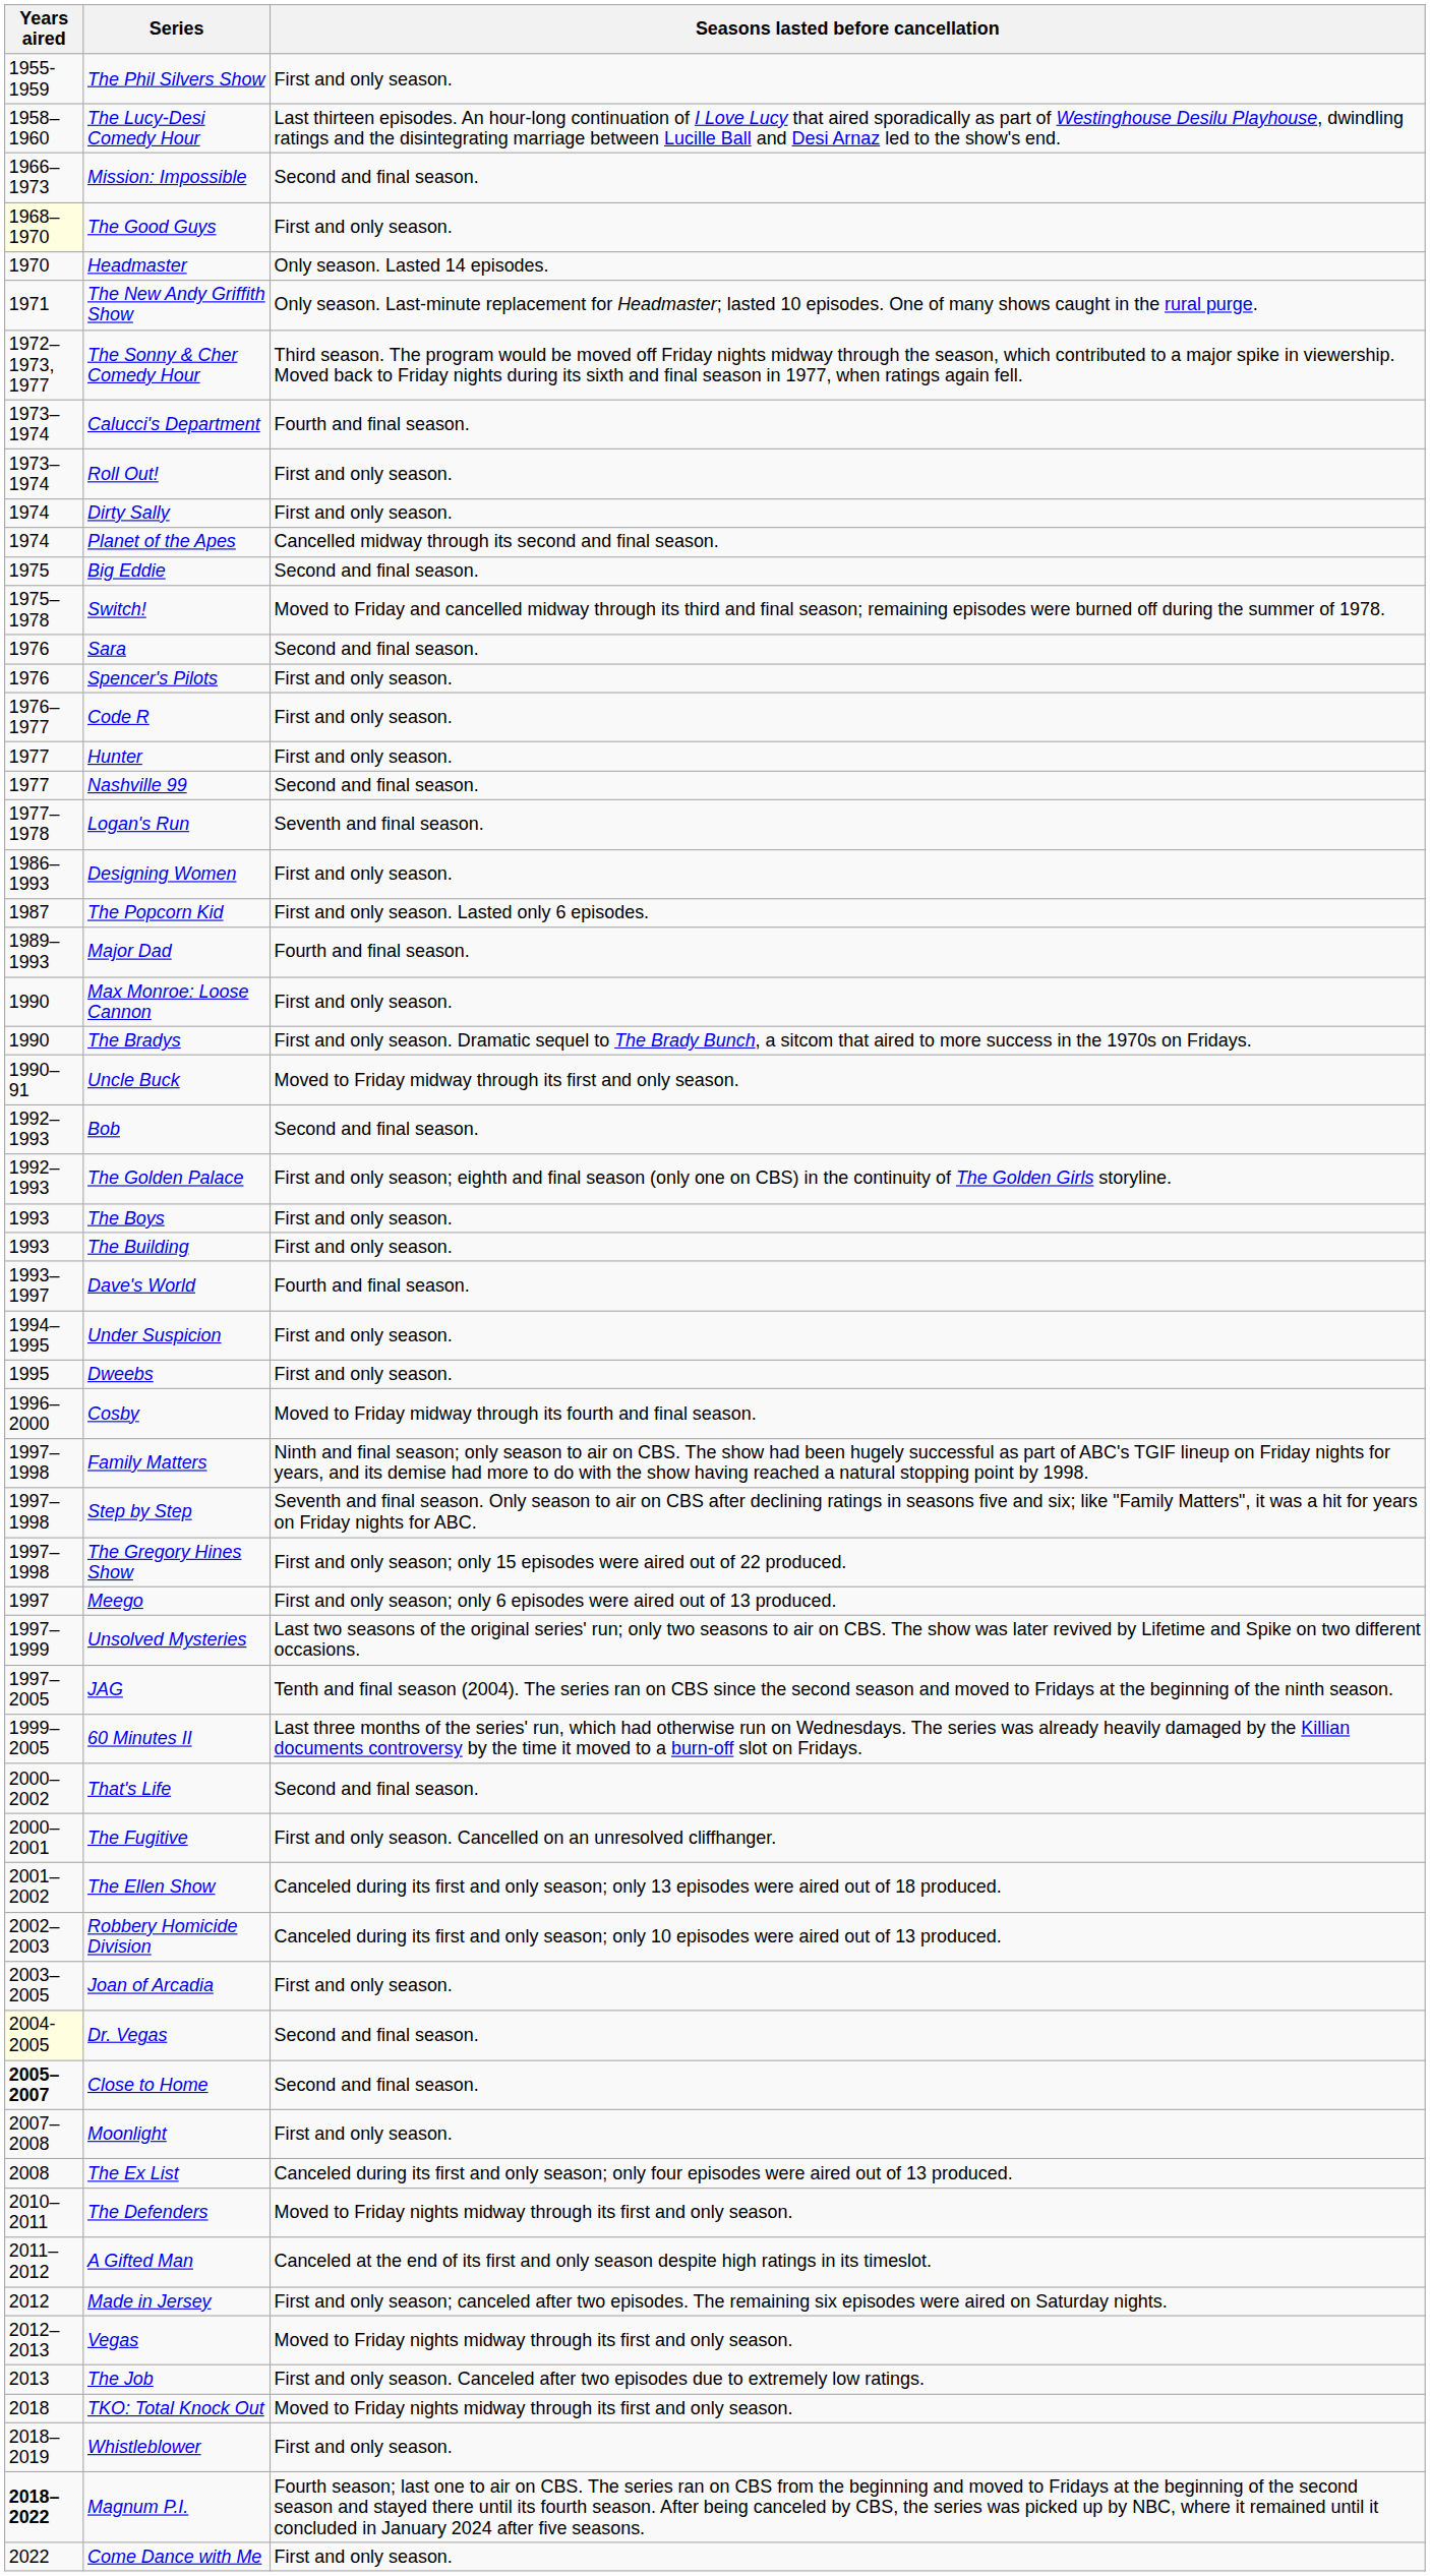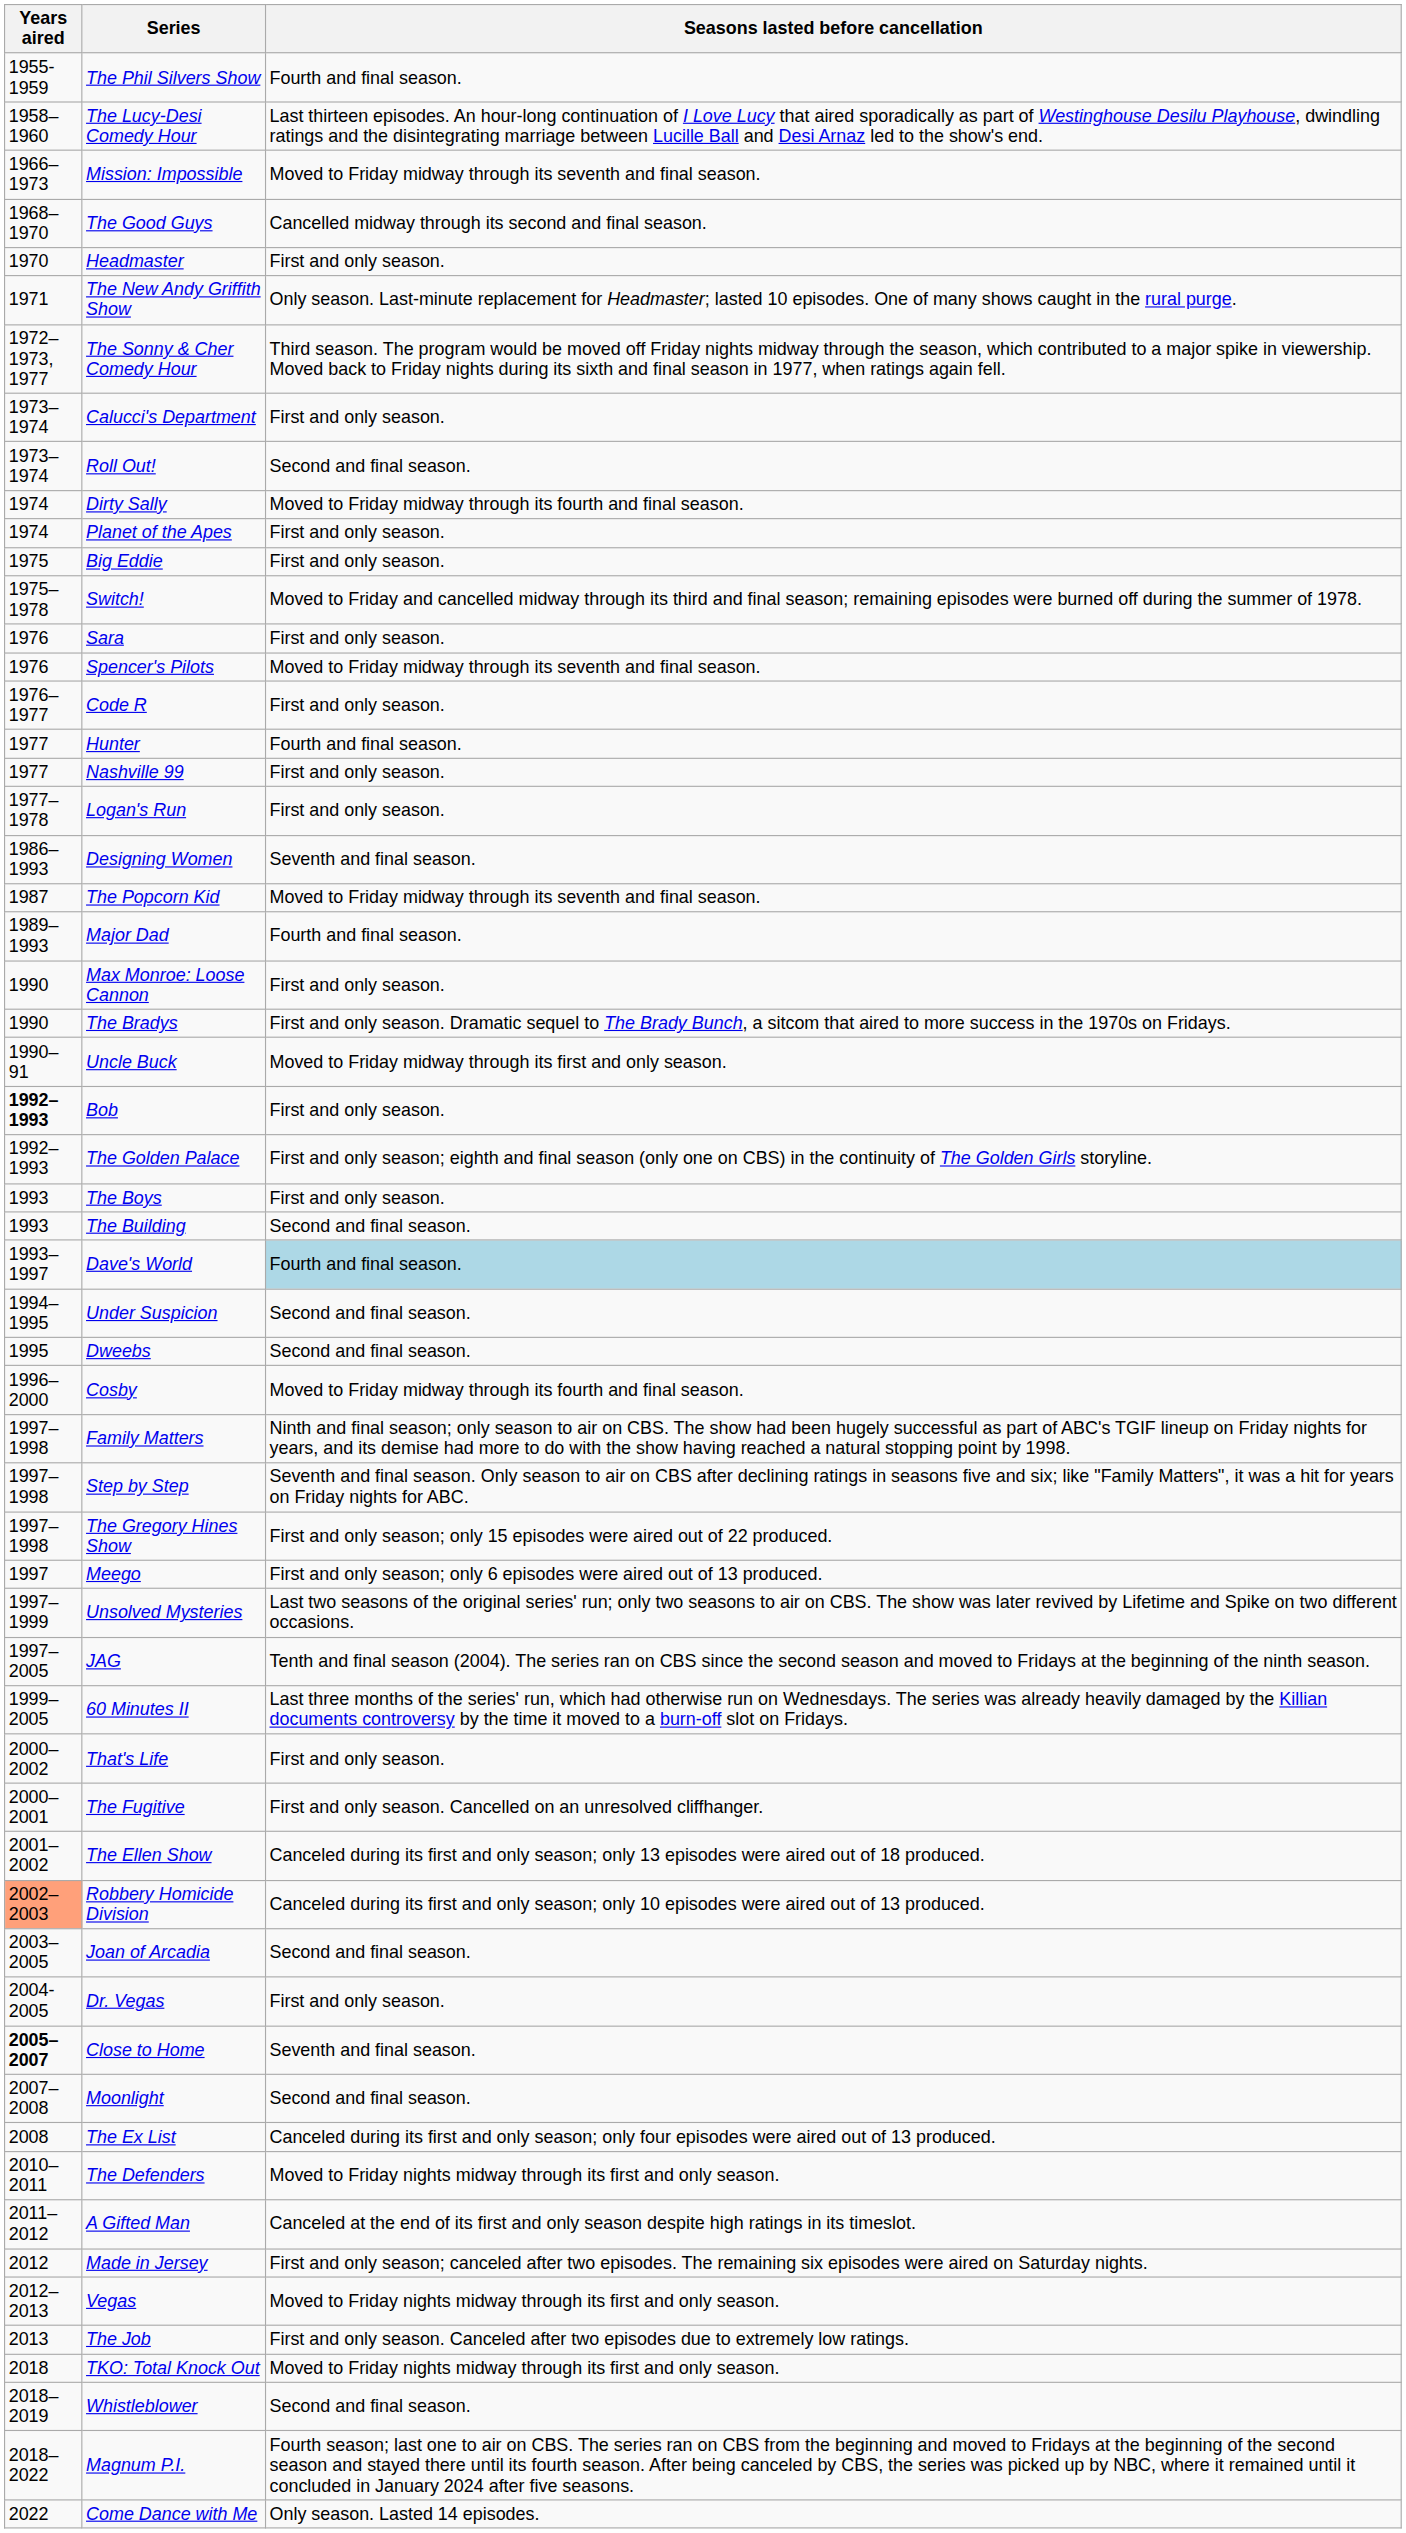 <table class="wikitable">
 <tr>
 <th>Years aired</th>
 <th>Series</th>
 <th>Seasons lasted before cancellation</th>
 </tr>
 <tr>
 <td>1955-1959</td>
 <td><em><a href='#'>The Phil Silvers Show</a></em></td>
-<td>First and only season.</td>
+<td>Fourth and final season.</td>
 </tr>
 <tr>
 <td>1958–1960</td>
 <td><em><a href='#'>The Lucy-Desi Comedy Hour</a></em></td>
 <td>Last thirteen episodes. An hour-long continuation of <em><a href='#'>I Love Lucy</a></em> that aired sporadically as part of <em><a href='#'>Westinghouse Desilu Playhouse</a></em>, dwindling ratings and the disintegrating marriage between <a href='#'>Lucille Ball</a> and <a href='#'>Desi Arnaz</a> led to the show's end.</td>
 </tr>
 <tr>
 <td>1966–1973</td>
 <td><em><a href='#'>Mission: Impossible</a></em></td>
-<td>Second and final season.</td>
+<td>Moved to Friday midway through its seventh and final season.</td>
 </tr>
 <tr>
-<td style="background: lightyellow;">1968–1970</td>
+<td>1968–1970</td>
 <td><em><a href='#'>The Good Guys</a></em></td>
-<td>First and only season.</td>
+<td>Cancelled midway through its second and final season.</td>
 </tr>
 <tr>
 <td>1970</td>
 <td><em><a href='#'>Headmaster</a></em></td>
-<td>Only season. Lasted 14 episodes.</td>
+<td>First and only season.</td>
 </tr>
 <tr>
 <td>1971</td>
 <td><em><a href='#'>The New Andy Griffith Show</a></em></td>
 <td>Only season. Last-minute replacement for <em>Headmaster</em>; lasted 10 episodes. One of many shows caught in the <a href='#'>rural purge</a>.</td>
 </tr>
 <tr>
 <td>1972–1973, <br> 1977</td>
 <td><em><a href='#'>The Sonny & Cher Comedy Hour</a></em></td>
 <td>Third season. The program would be moved off Friday nights midway through the season, which contributed to a major spike in viewership. Moved back to Friday nights during its sixth and final season in 1977, when ratings again fell.</td>
 </tr>
 <tr>
 <td>1973–1974</td>
 <td><em><a href='#'>Calucci's Department</a></em></td>
-<td>Fourth and final season.</td>
+<td>First and only season.</td>
 </tr>
 <tr>
 <td>1973–1974</td>
 <td><em><a href='#'>Roll Out!</a></em></td>
-<td>First and only season.</td>
+<td>Second and final season.</td>
 </tr>
 <tr>
 <td>1974</td>
 <td><em><a href='#'>Dirty Sally</a></em></td>
-<td>First and only season.</td>
+<td>Moved to Friday midway through its fourth and final season.</td>
 </tr>
 <tr>
 <td>1974</td>
 <td><em><a href='#'>Planet of the Apes</a></em></td>
-<td>Cancelled midway through its second and final season.</td>
+<td>First and only season.</td>
 </tr>
 <tr>
 <td>1975</td>
 <td><em><a href='#'>Big Eddie</a></em></td>
-<td>Second and final season.</td>
+<td>First and only season.</td>
 </tr>
 <tr>
 <td>1975–1978</td>
 <td><em><a href='#'>Switch!</a></em></td>
 <td>Moved to Friday and cancelled midway through its third and final season; remaining episodes were burned off during the summer of 1978.</td>
 </tr>
 <tr>
 <td>1976</td>
 <td><em><a href='#'>Sara</a></em></td>
-<td>Second and final season.</td>
+<td>First and only season.</td>
 </tr>
 <tr>
 <td>1976</td>
 <td><em><a href='#'>Spencer's Pilots</a></em></td>
-<td>First and only season.</td>
+<td>Moved to Friday midway through its seventh and final season.</td>
 </tr>
 <tr>
 <td>1976–1977</td>
 <td><em><a href='#'>Code R</a></em></td>
 <td>First and only season.</td>
 </tr>
 <tr>
 <td>1977</td>
 <td><em><a href='#'>Hunter</a></em></td>
-<td>First and only season.</td>
+<td>Fourth and final season.</td>
 </tr>
 <tr>
 <td>1977</td>
 <td><em><a href='#'>Nashville 99</a></em></td>
-<td>Second and final season.</td>
+<td>First and only season.</td>
 </tr>
 <tr>
 <td>1977–1978</td>
 <td><em><a href='#'>Logan's Run</a></em></td>
-<td>Seventh and final season.</td>
+<td>First and only season.</td>
 </tr>
 <tr>
 <td>1986–1993</td>
 <td><em><a href='#'>Designing Women</a></em></td>
-<td>First and only season.</td>
+<td>Seventh and final season.</td>
 </tr>
 <tr>
 <td>1987</td>
 <td><em><a href='#'>The Popcorn Kid</a></em></td>
-<td>First and only season. Lasted only 6 episodes.</td>
+<td>Moved to Friday midway through its seventh and final season.</td>
 </tr>
 <tr>
 <td>1989–1993</td>
 <td><em><a href='#'>Major Dad</a></em></td>
 <td>Fourth and final season.</td>
 </tr>
 <tr>
 <td>1990</td>
 <td><em><a href='#'>Max Monroe: Loose Cannon</a></em></td>
 <td>First and only season.</td>
 </tr>
 <tr>
 <td>1990</td>
 <td><em><a href='#'>The Bradys</a></em></td>
 <td>First and only season. Dramatic sequel to <em><a href='#'>The Brady Bunch</a></em>, a sitcom that aired to more success in the 1970s on Fridays.</td>
 </tr>
 <tr>
 <td>1990–91</td>
 <td><em><a href='#'>Uncle Buck</a></em></td>
 <td>Moved to Friday midway through its first and only season.</td>
 </tr>
 <tr>
-<td>1992–1993</td>
+<td><strong>1992–1993</strong></td>
 <td><em><a href='#'>Bob</a></em></td>
-<td>Second and final season.</td>
+<td>First and only season.</td>
 </tr>
 <tr>
 <td>1992–1993</td>
 <td><em><a href='#'>The Golden Palace</a></em></td>
 <td>First and only season; eighth and final season (only one on CBS) in the continuity of <em><a href='#'>The Golden Girls</a></em> storyline.</td>
 </tr>
 <tr>
 <td>1993</td>
 <td><em><a href='#'>The Boys</a></em></td>
 <td>First and only season.</td>
 </tr>
 <tr>
 <td>1993</td>
 <td><em><a href='#'>The Building</a></em></td>
-<td>First and only season.</td>
+<td>Second and final season.</td>
 </tr>
 <tr>
 <td>1993–1997</td>
 <td><em><a href='#'>Dave's World</a></em></td>
-<td>Fourth and final season.</td>
+<td style="background: lightblue;">Fourth and final season.</td>
 </tr>
 <tr>
 <td>1994–1995</td>
 <td><em><a href='#'>Under Suspicion</a></em></td>
-<td>First and only season.</td>
+<td>Second and final season.</td>
 </tr>
 <tr>
 <td>1995</td>
 <td><em><a href='#'>Dweebs</a></em></td>
-<td>First and only season.</td>
+<td>Second and final season.</td>
 </tr>
 <tr>
 <td>1996–2000</td>
 <td><em><a href='#'>Cosby</a></em></td>
 <td>Moved to Friday midway through its fourth and final season.</td>
 </tr>
 <tr>
 <td>1997–1998</td>
 <td><em><a href='#'>Family Matters</a></em></td>
 <td>Ninth and final season; only season to air on CBS. The show had been hugely successful as part of ABC's TGIF lineup on Friday nights for years, and its demise had more to do with the show having reached a natural stopping point by 1998.</td>
 </tr>
 <tr>
 <td>1997–1998</td>
 <td><em><a href='#'>Step by Step</a></em></td>
 <td>Seventh and final season. Only season to air on CBS after declining ratings in seasons five and six; like "Family Matters", it was a hit for years on Friday nights for ABC.</td>
 </tr>
 <tr>
 <td>1997–1998</td>
 <td><em><a href='#'>The Gregory Hines Show</a></em></td>
 <td>First and only season; only 15 episodes were aired out of 22 produced.</td>
 </tr>
 <tr>
 <td>1997</td>
 <td><em><a href='#'>Meego</a></em></td>
 <td>First and only season; only 6 episodes were aired out of 13 produced.</td>
 </tr>
 <tr>
 <td>1997–1999</td>
 <td><em><a href='#'>Unsolved Mysteries</a></em></td>
 <td>Last two seasons of the original series' run; only two seasons to air on CBS. The show was later revived by Lifetime and Spike on two different occasions.</td>
 </tr>
 <tr>
 <td>1997–2005</td>
 <td><em><a href='#'>JAG</a></em></td>
 <td>Tenth and final season (2004). The series ran on CBS since the second season and moved to Fridays at the beginning of the ninth season.</td>
 </tr>
 <tr>
 <td>1999–2005</td>
 <td><em><a href='#'>60 Minutes II</a></em></td>
 <td>Last three months of the series' run, which had otherwise run on Wednesdays. The series was already heavily damaged by the <a href='#'>Killian documents controversy</a> by the time it moved to a <a href='#'>burn-off</a> slot on Fridays.</td>
 </tr>
 <tr>
 <td>2000–2002</td>
 <td><em><a href='#'>That's Life</a></em></td>
-<td>Second and final season.</td>
+<td>First and only season.</td>
 </tr>
 <tr>
 <td>2000–2001</td>
 <td><em><a href='#'>The Fugitive</a></em></td>
 <td>First and only season. Cancelled on an unresolved cliffhanger.</td>
 </tr>
 <tr>
 <td>2001–2002</td>
 <td><em><a href='#'>The Ellen Show</a></em></td>
 <td>Canceled during its first and only season; only 13 episodes were aired out of 18 produced.</td>
 </tr>
 <tr>
-<td>2002–2003</td>
+<td style="background: lightsalmon;">2002–2003</td>
 <td><em><a href='#'>Robbery Homicide Division</a></em></td>
 <td>Canceled during its first and only season; only 10 episodes were aired out of 13 produced.</td>
 </tr>
 <tr>
 <td>2003–2005</td>
 <td><em><a href='#'>Joan of Arcadia</a></em></td>
-<td>First and only season.</td>
+<td>Second and final season.</td>
 </tr>
 <tr>
-<td style="background: lightyellow;">2004-2005</td>
+<td>2004-2005</td>
 <td><em><a href='#'>Dr. Vegas</a></em></td>
-<td>Second and final season.</td>
+<td>First and only season.</td>
 </tr>
 <tr>
 <td><strong>2005–2007</strong></td>
 <td><em><a href='#'>Close to Home</a></em></td>
-<td>Second and final season.</td>
+<td>Seventh and final season.</td>
 </tr>
 <tr>
 <td>2007–2008</td>
 <td><em><a href='#'>Moonlight</a></em></td>
-<td>First and only season.</td>
+<td>Second and final season.</td>
 </tr>
 <tr>
 <td>2008</td>
 <td><em><a href='#'>The Ex List</a></em></td>
 <td>Canceled during its first and only season; only four episodes were aired out of 13 produced.</td>
 </tr>
 <tr>
 <td>2010–2011</td>
 <td><em><a href='#'>The Defenders</a></em></td>
 <td>Moved to Friday nights midway through its first and only season.</td>
 </tr>
 <tr>
 <td>2011–2012</td>
 <td><em><a href='#'>A Gifted Man</a></em></td>
 <td>Canceled at the end of its first and only season despite high ratings in its timeslot.</td>
 </tr>
 <tr>
 <td>2012</td>
 <td><em><a href='#'>Made in Jersey</a></em></td>
 <td>First and only season; canceled after two episodes. The remaining six episodes were aired on Saturday nights.</td>
 </tr>
 <tr>
 <td>2012–2013</td>
 <td><em><a href='#'>Vegas</a></em></td>
 <td>Moved to Friday nights midway through its first and only season.</td>
 </tr>
 <tr>
 <td>2013</td>
 <td><em><a href='#'>The Job</a></em></td>
 <td>First and only season. Canceled after two episodes due to extremely low ratings.</td>
 </tr>
 <tr>
 <td>2018</td>
 <td><em><a href='#'>TKO: Total Knock Out</a></em></td>
 <td>Moved to Friday nights midway through its first and only season.</td>
 </tr>
 <tr>
 <td>2018–2019</td>
 <td><em><a href='#'>Whistleblower</a></em></td>
-<td>First and only season.</td>
+<td>Second and final season.</td>
 </tr>
 <tr>
-<td><strong>2018–2022</strong></td>
+<td>2018–2022</td>
 <td><em><a href='#'>Magnum P.I.</a></em></td>
 <td>Fourth season; last one to air on CBS. The series ran on CBS from the beginning and moved to Fridays at the beginning of the second season and stayed there until its fourth season. After being canceled by CBS, the series was picked up by NBC, where it remained until it concluded in January 2024 after five seasons.</td>
 </tr>
 <tr>
 <td>2022</td>
 <td><em><a href='#'>Come Dance with Me</a></em></td>
-<td>First and only season.</td>
+<td>Only season. Lasted 14 episodes.</td>
 </tr>
 </table>
